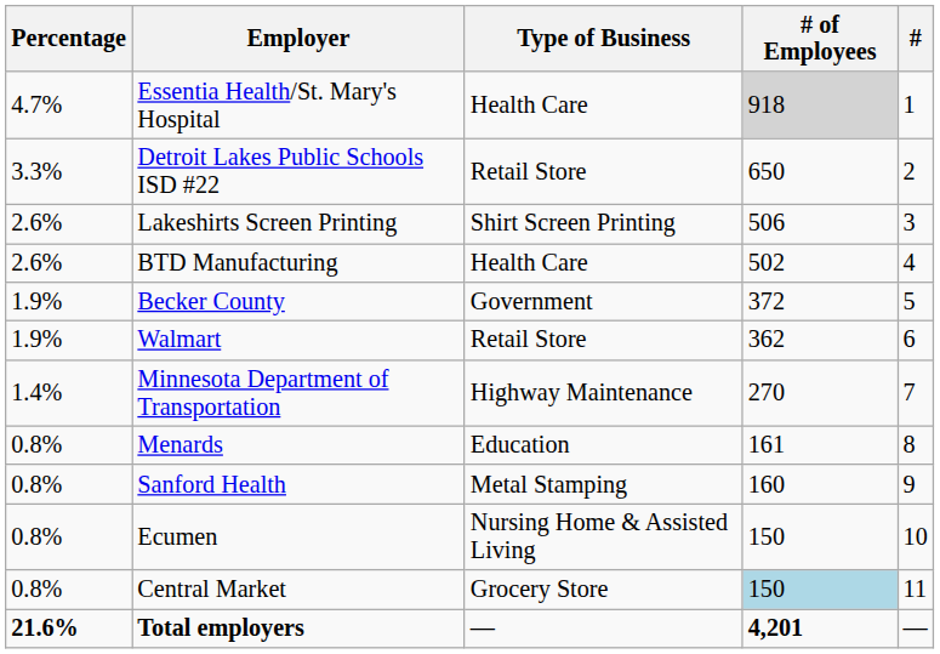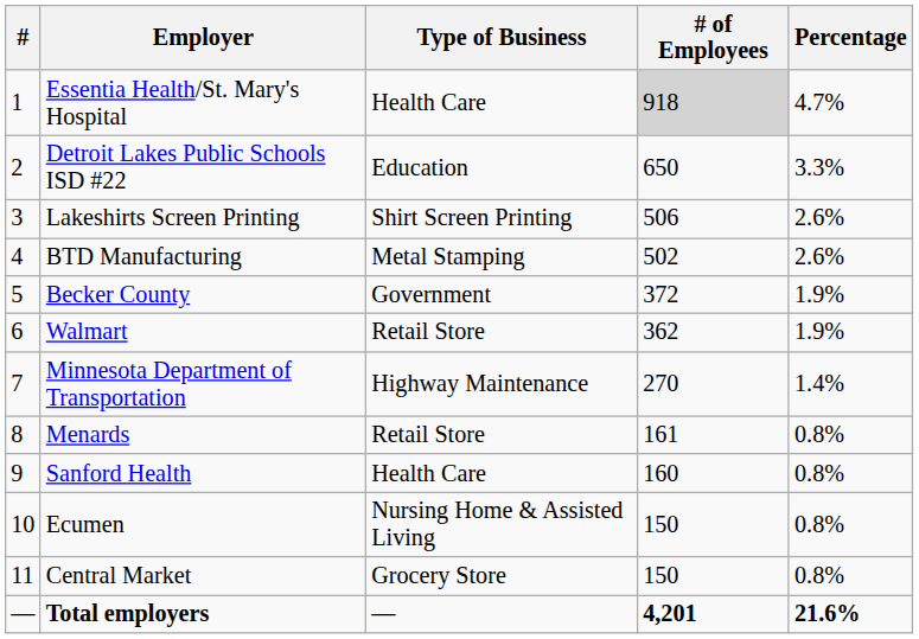 <table class="wikitable">
 <tr>
-<th>Percentage</th>
+<th>#</th>
 <th>Employer</th>
 <th>Type of Business</th>
 <th># of Employees</th>
-<th>#</th>
+<th>Percentage</th>
 </tr>
 <tr>
-<td>4.7%</td>
+<td>1</td>
 <td><a href='#'>Essentia Health</a>/St. Mary's Hospital</td>
 <td>Health Care</td>
 <td style="background: lightgrey;">918</td>
-<td>1</td>
+<td>4.7%</td>
 </tr>
 <tr>
+<td>2</td>
+<td><a href='#'>Detroit Lakes Public Schools</a> ISD #22</td>
+<td>Education</td>
+<td>650</td>
 <td>3.3%</td>
-<td><a href='#'>Detroit Lakes Public Schools</a> ISD #22</td>
-<td>Retail Store</td>
-<td>650</td>
-<td>2</td>
 </tr>
 <tr>
-<td>2.6%</td>
+<td>3</td>
 <td>Lakeshirts Screen Printing</td>
 <td>Shirt Screen Printing</td>
 <td>506</td>
-<td>3</td>
+<td>2.6%</td>
 </tr>
 <tr>
+<td>4</td>
+<td>BTD Manufacturing</td>
+<td>Metal Stamping</td>
+<td>502</td>
 <td>2.6%</td>
-<td>BTD Manufacturing</td>
-<td>Health Care</td>
-<td>502</td>
-<td>4</td>
 </tr>
 <tr>
-<td>1.9%</td>
+<td>5</td>
 <td><a href='#'>Becker County</a></td>
 <td>Government</td>
 <td>372</td>
-<td>5</td>
+<td>1.9%</td>
 </tr>
 <tr>
-<td>1.9%</td>
+<td>6</td>
 <td><a href='#'>Walmart</a></td>
 <td>Retail Store</td>
 <td>362</td>
-<td>6</td>
+<td>1.9%</td>
 </tr>
 <tr>
-<td>1.4%</td>
+<td>7</td>
 <td><a href='#'>Minnesota Department of Transportation</a></td>
 <td>Highway Maintenance</td>
 <td>270</td>
-<td>7</td>
+<td>1.4%</td>
 </tr>
 <tr>
+<td>8</td>
+<td><a href='#'>Menards</a></td>
+<td>Retail Store</td>
+<td>161</td>
 <td>0.8%</td>
-<td><a href='#'>Menards</a></td>
-<td>Education</td>
-<td>161</td>
-<td>8</td>
 </tr>
 <tr>
+<td>9</td>
+<td><a href='#'>Sanford Health</a></td>
+<td>Health Care</td>
+<td>160</td>
 <td>0.8%</td>
-<td><a href='#'>Sanford Health</a></td>
-<td>Metal Stamping</td>
-<td>160</td>
-<td>9</td>
 </tr>
 <tr>
-<td>0.8%</td>
+<td>10</td>
 <td>Ecumen</td>
 <td>Nursing Home & Assisted Living</td>
 <td>150</td>
-<td>10</td>
+<td>0.8%</td>
 </tr>
 <tr>
-<td>0.8%</td>
+<td>11</td>
 <td>Central Market</td>
 <td>Grocery Store</td>
-<td style="background: lightblue;">150</td>
-<td>11</td>
+<td>150</td>
+<td>0.8%</td>
 </tr>
 <tr>
-<td><strong>21.6%</strong></td>
+<td>—</td>
 <td><strong>Total employers</strong></td>
 <td>—</td>
 <td><strong>4,201</strong></td>
-<td>—</td>
+<td><strong>21.6%</strong></td>
 </tr>
 </table>
